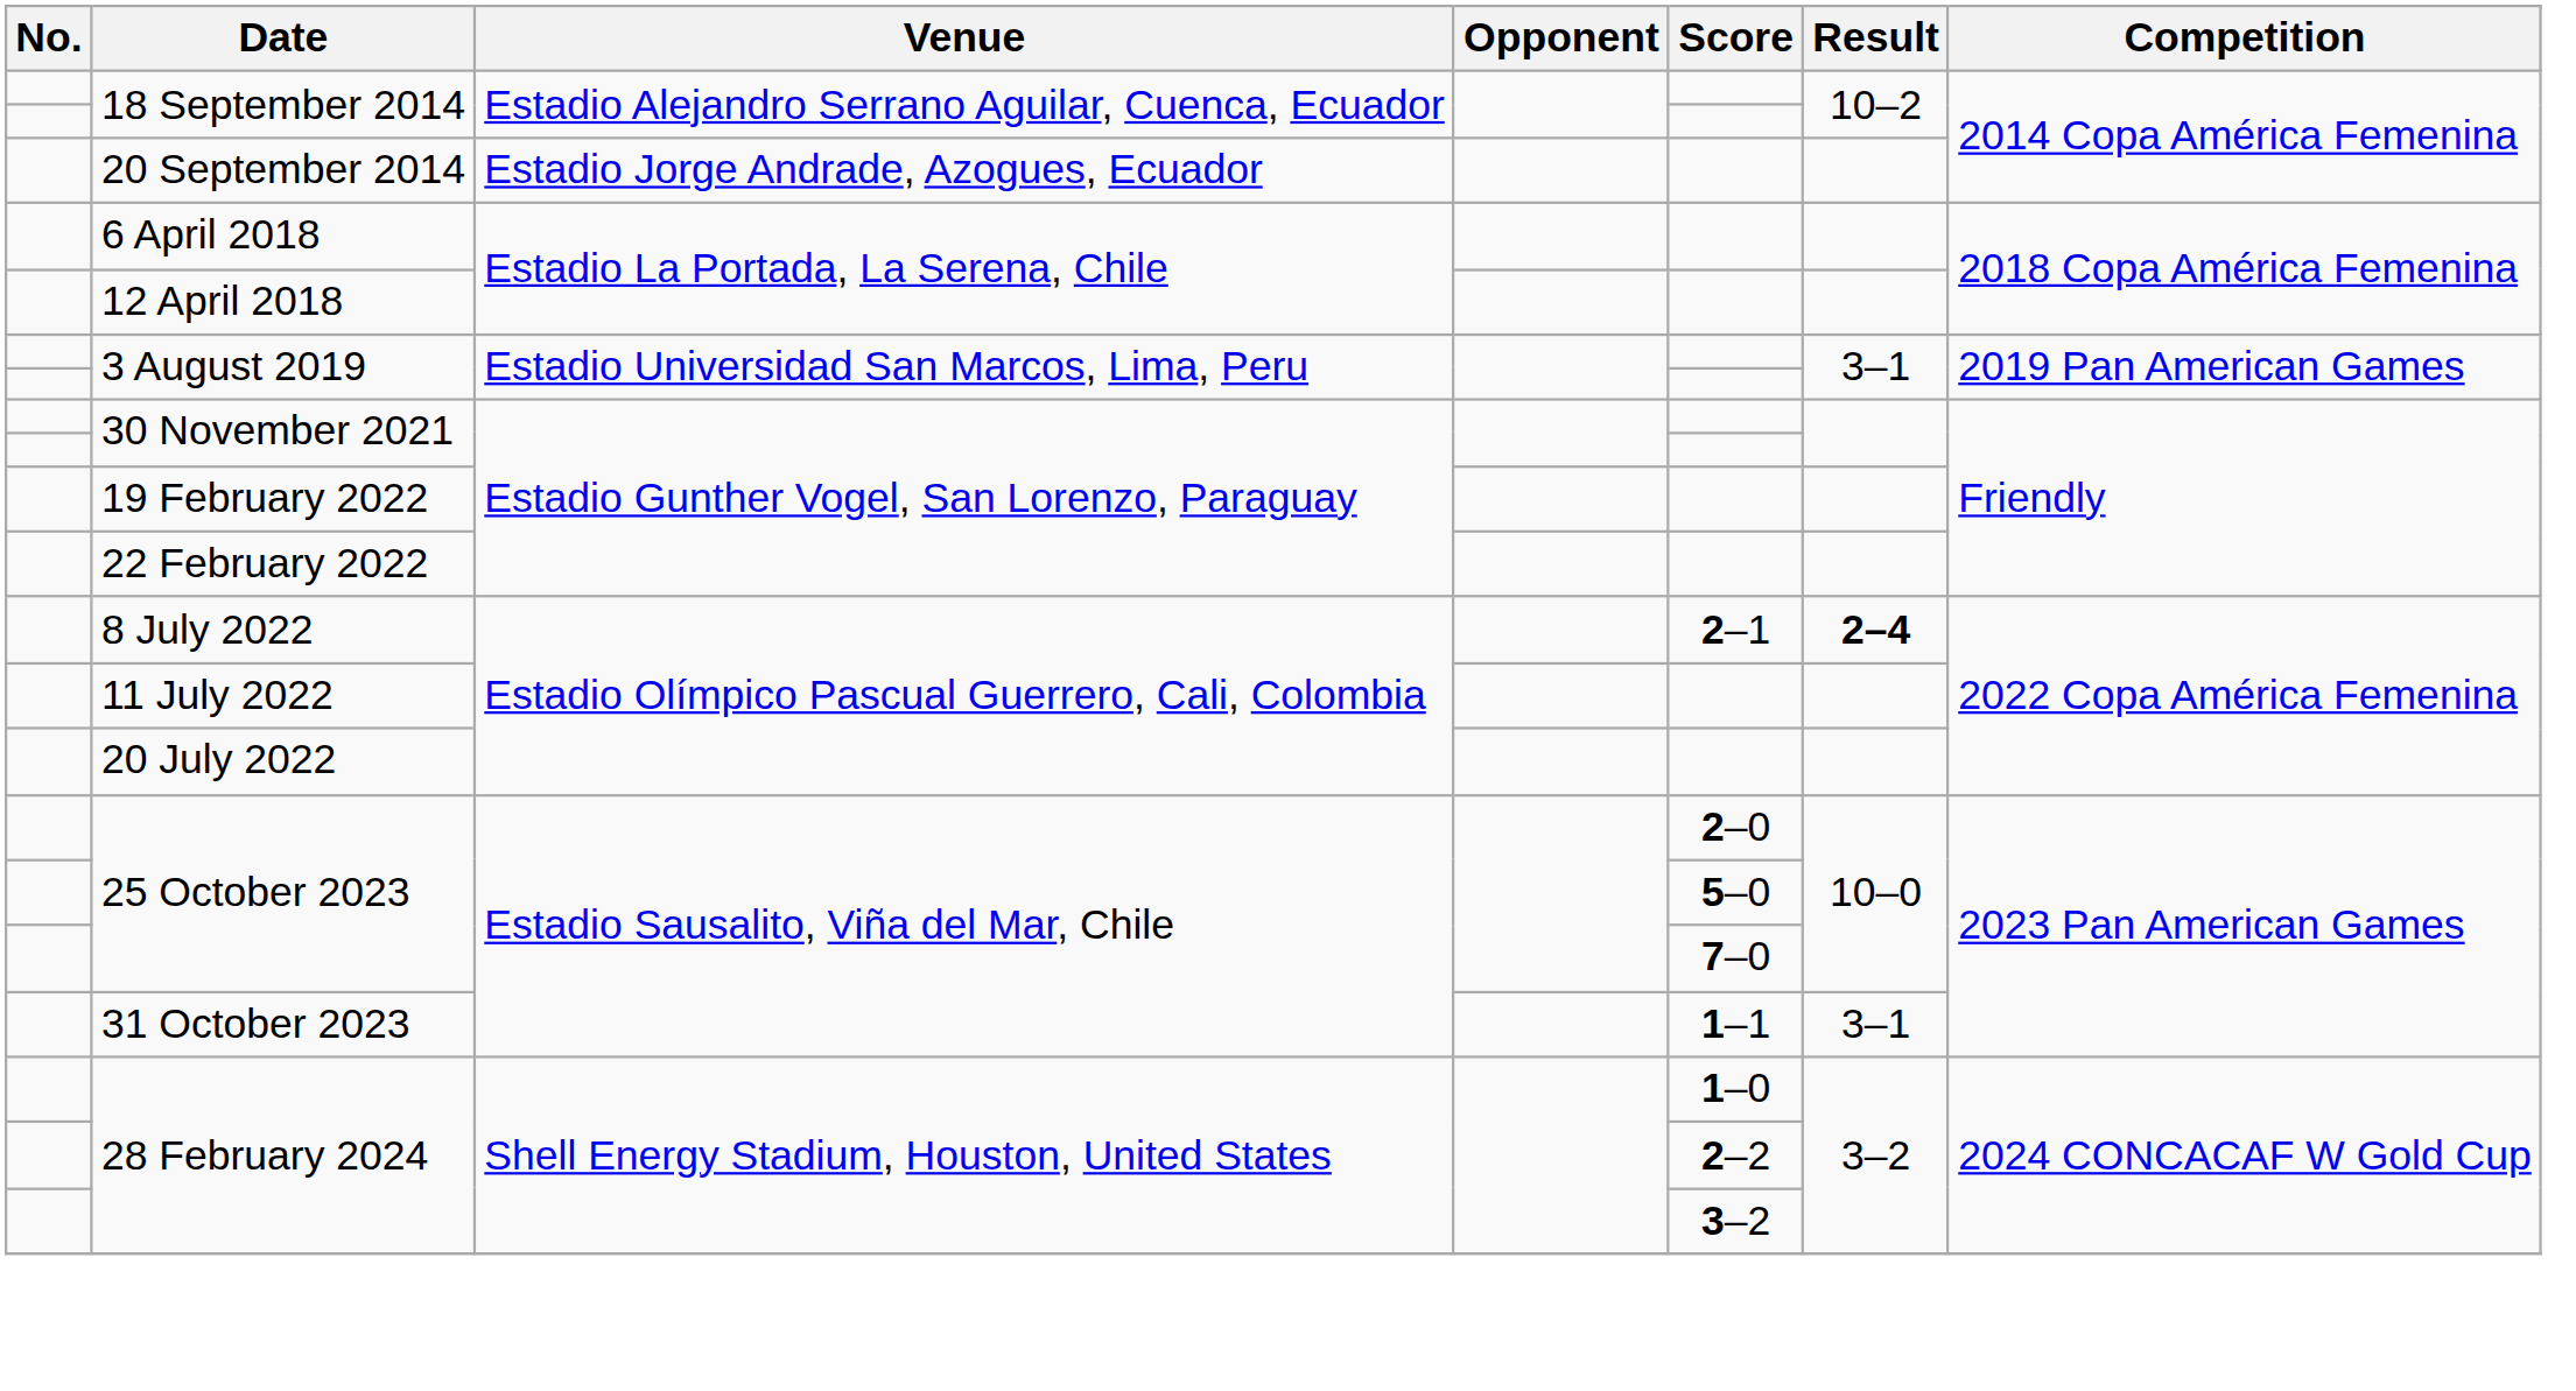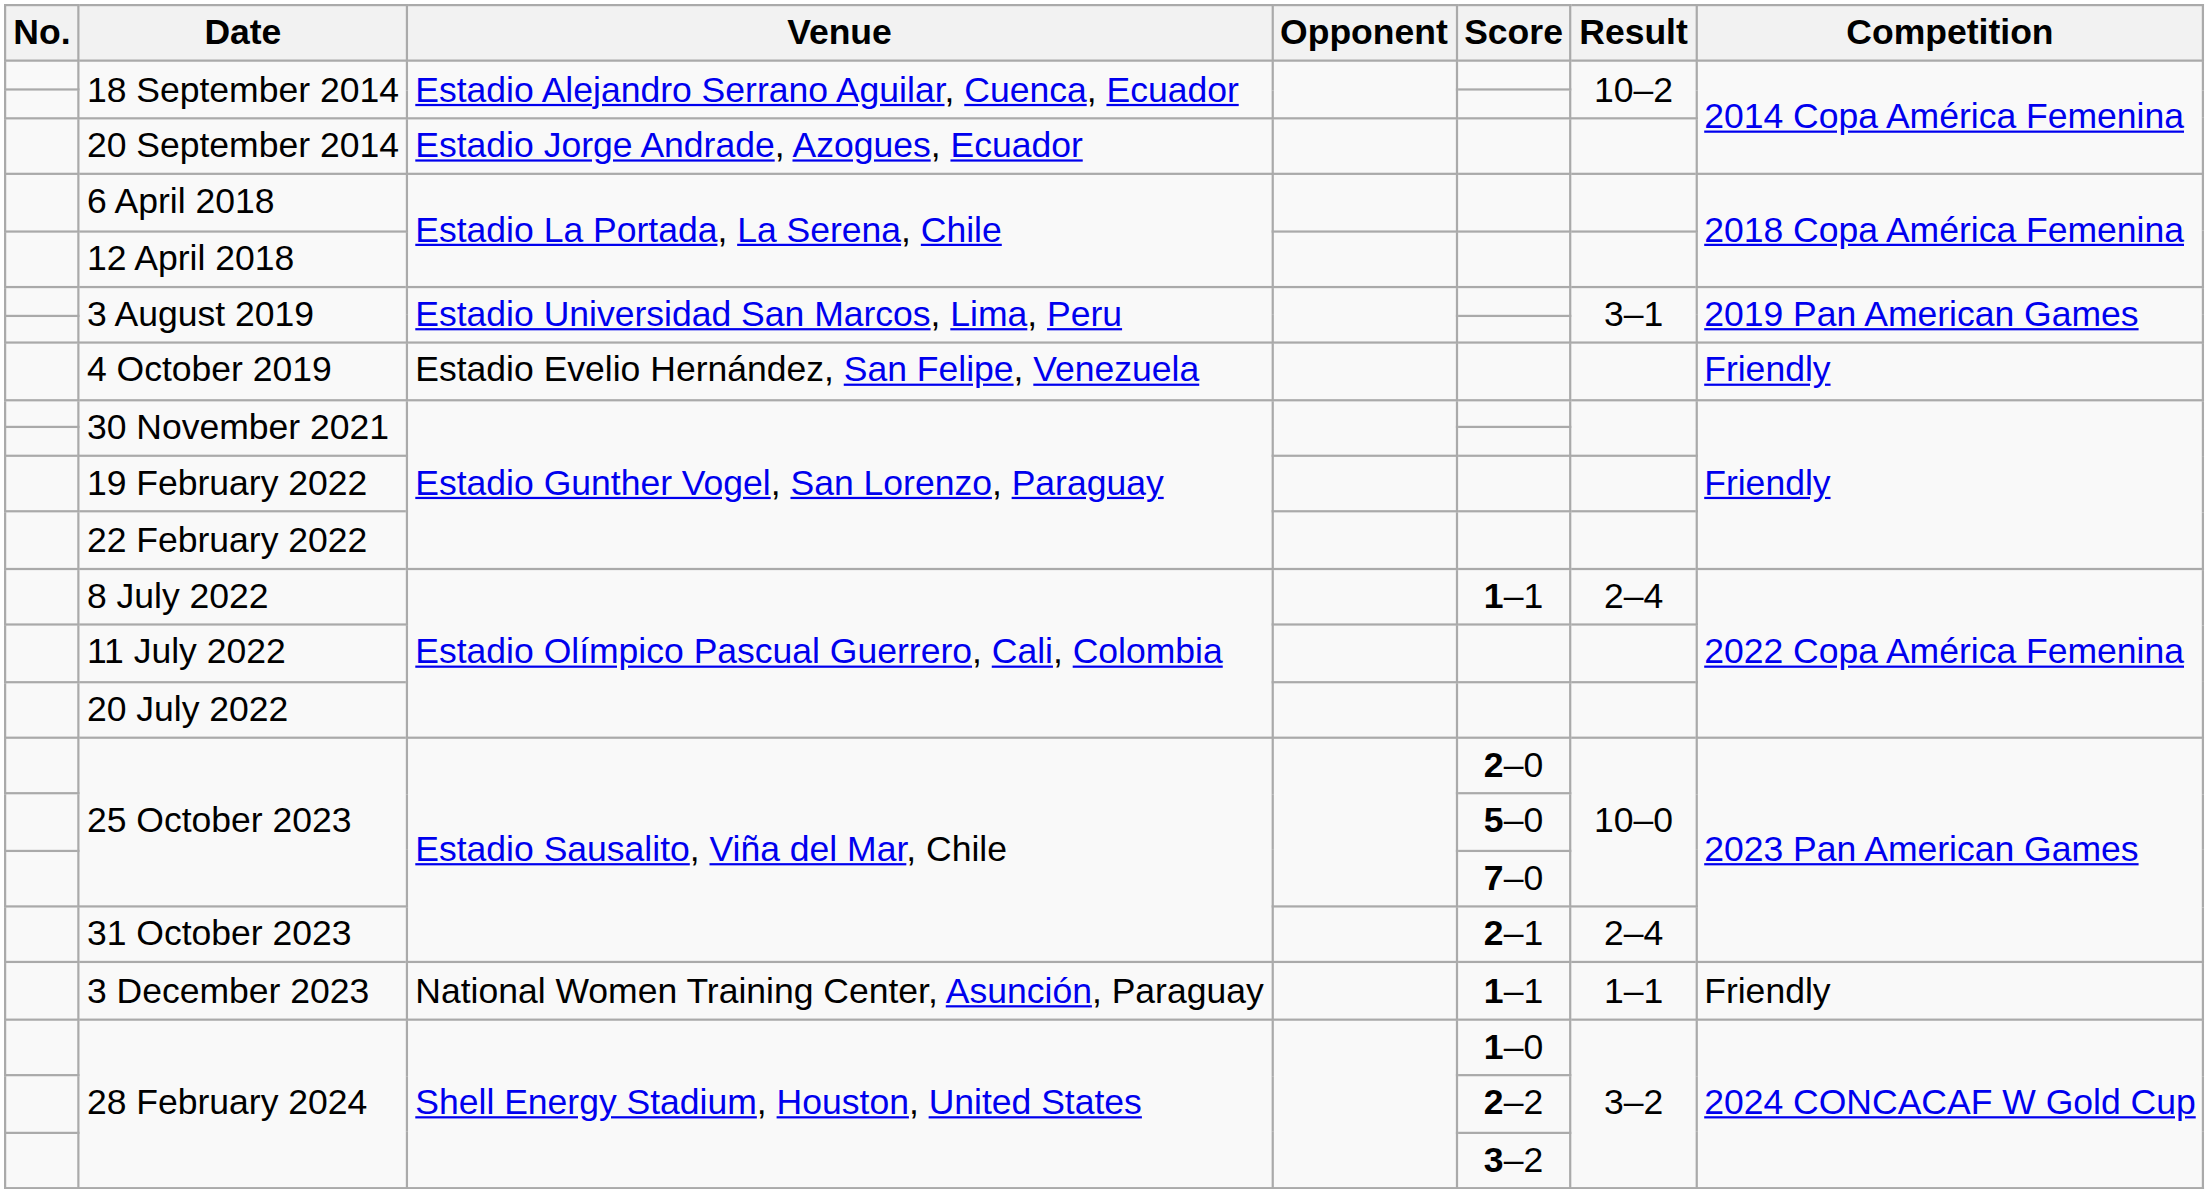 <table class="wikitable">
 <tr>
 <th>No.</th>
 <th>Date</th>
 <th>Venue</th>
 <th>Opponent</th>
 <th>Score</th>
 <th>Result</th>
 <th>Competition</th>
 </tr>
 <tr>
 <td></td>
 <td rowspan=2>18 September 2014</td>
 <td rowspan=2><a href='#'>Estadio Alejandro Serrano Aguilar</a>, <a href='#'>Cuenca</a>, <a href='#'>Ecuador</a></td>
 <td rowspan=2></td>
 <td></td>
 <td rowspan=2 style="text-align:center;">10–2</td>
 <td rowspan=3><a href='#'>2014 Copa América Femenina</a></td>
 </tr>
 <tr>
 <td></td>
 <td></td>
 </tr>
 <tr>
 <td></td>
 <td>20 September 2014</td>
 <td><a href='#'>Estadio Jorge Andrade</a>, <a href='#'>Azogues</a>, <a href='#'>Ecuador</a></td>
 <td></td>
 <td></td>
 <td></td>
 </tr>
 <tr>
 <td></td>
 <td>6 April 2018</td>
 <td rowspan=2><a href='#'>Estadio La Portada</a>, <a href='#'>La Serena</a>, <a href='#'>Chile</a></td>
 <td></td>
 <td></td>
 <td></td>
 <td rowspan=2><a href='#'>2018 Copa América Femenina</a></td>
 </tr>
 <tr>
 <td></td>
 <td>12 April 2018</td>
 <td></td>
 <td></td>
 <td></td>
 </tr>
 <tr>
 <td></td>
 <td rowspan=2>3 August 2019</td>
 <td rowspan=2><a href='#'>Estadio Universidad San Marcos</a>, <a href='#'>Lima</a>, <a href='#'>Peru</a></td>
 <td rowspan=2></td>
 <td></td>
 <td rowspan=2 style="text-align:center;">3–1</td>
 <td rowspan=2><a href='#'>2019 Pan American Games</a></td>
 </tr>
 <tr>
 <td></td>
 <td></td>
 </tr>
 <tr>
 <td></td>
+<td>4 October 2019</td>
+<td>Estadio Evelio Hernández, <a href='#'>San Felipe</a>, <a href='#'>Venezuela</a></td>
+<td></td>
+<td></td>
+<td></td>
+<td><a href='#'>Friendly</a></td>
+</tr>
+<tr>
+<td></td>
 <td rowspan=2>30 November 2021</td>
 <td rowspan=4><a href='#'>Estadio Gunther Vogel</a>, <a href='#'>San Lorenzo</a>, <a href='#'>Paraguay</a></td>
 <td rowspan=2></td>
 <td></td>
 <td rowspan=2></td>
 <td rowspan=4><a href='#'>Friendly</a></td>
 </tr>
 <tr>
 <td></td>
 <td></td>
 </tr>
 <tr>
 <td></td>
 <td>19 February 2022</td>
 <td></td>
 <td></td>
 <td></td>
 </tr>
 <tr>
 <td></td>
 <td>22 February 2022</td>
 <td></td>
 <td></td>
 <td></td>
 </tr>
 <tr>
 <td></td>
 <td>8 July 2022</td>
 <td rowspan=3><a href='#'>Estadio Olímpico Pascual Guerrero</a>, <a href='#'>Cali</a>, <a href='#'>Colombia</a></td>
 <td></td>
-<td align=center><strong>2</strong>–1</td>
-<td align=center><strong>2–4</strong></td>
+<td align=center><strong>1</strong>–1</td>
+<td align=center>2–4</td>
 <td rowspan=3><a href='#'>2022 Copa América Femenina</a></td>
 </tr>
 <tr>
 <td></td>
 <td>11 July 2022</td>
 <td></td>
 <td></td>
 <td></td>
 </tr>
 <tr>
 <td></td>
 <td>20 July 2022</td>
 <td></td>
 <td></td>
 <td></td>
 </tr>
 <tr>
 <td></td>
 <td rowspan=3>25 October 2023</td>
 <td rowspan=4><a href='#'>Estadio Sausalito</a>, <a href='#'>Viña del Mar</a>, Chile</td>
 <td rowspan=3></td>
 <td align=center><strong>2</strong>–0</td>
 <td rowspan=3 align=center>10–0</td>
 <td rowspan=4><a href='#'>2023 Pan American Games</a></td>
 </tr>
 <tr>
 <td></td>
 <td align=center><strong>5</strong>–0</td>
 </tr>
 <tr>
 <td></td>
 <td align=center><strong>7</strong>–0</td>
 </tr>
 <tr>
 <td></td>
 <td>31 October 2023</td>
 <td></td>
+<td align=center><strong>2</strong>–1</td>
+<td align=center>2–4</td>
+</tr>
+<tr>
+<td></td>
+<td>3 December 2023</td>
+<td>National Women Training Center, <a href='#'>Asunción</a>, Paraguay</td>
+<td></td>
 <td align=center><strong>1</strong>–1</td>
-<td align=center>3–1</td>
+<td align=center>1–1</td>
+<td>Friendly</td>
 </tr>
 <tr>
 <td></td>
 <td rowspan=3>28 February 2024</td>
 <td rowspan=3><a href='#'>Shell Energy Stadium</a>, <a href='#'>Houston</a>, <a href='#'>United States</a></td>
 <td rowspan=3></td>
 <td align=center><strong>1</strong>–0</td>
 <td rowspan=3 align=center>3–2</td>
 <td rowspan=3><a href='#'>2024 CONCACAF W Gold Cup</a></td>
 </tr>
 <tr>
 <td></td>
 <td align=center><strong>2</strong>–2</td>
 </tr>
 <tr>
 <td></td>
 <td align=center><strong>3</strong>–2</td>
 </tr>
 <tr>
 </tr>
 </table>
